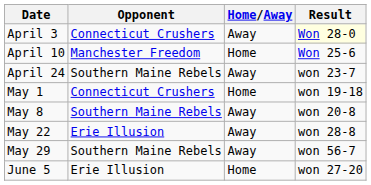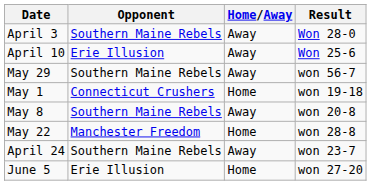 <table class="wikitable">
 <tr>
 <th>Date</th>
 <th>Opponent</th>
 <th><a href='#'>Home</a>/<a href='#'>Away</a></th>
 <th>Result</th>
 </tr>
 <tr>
 <td>April 3</td>
-<td><a href='#'>Connecticut Crushers</a></td>
+<td><a href='#'>Southern Maine Rebels</a></td>
 <td>Away</td>
-<td style="background: lightyellow;"><a href='#'>Won</a> 28-0</td>
+<td><a href='#'>Won</a> 28-0</td>
 </tr>
 <tr>
 <td>April 10</td>
-<td><a href='#'>Manchester Freedom</a></td>
-<td>Home</td>
+<td><a href='#'>Erie Illusion</a></td>
+<td>Away</td>
 <td><a href='#'>Won</a> 25-6</td>
 </tr>
 <tr>
-<td>April 24</td>
+<td>May 29</td>
 <td>Southern Maine Rebels</td>
 <td>Away</td>
-<td>won 23-7</td>
+<td>won 56-7</td>
 </tr>
 <tr>
 <td>May 1</td>
 <td><a href='#'>Connecticut Crushers</a></td>
 <td>Home</td>
 <td>won 19-18</td>
 </tr>
 <tr>
 <td>May 8</td>
 <td><a href='#'>Southern Maine Rebels</a></td>
 <td>Away</td>
 <td>won 20-8</td>
 </tr>
 <tr>
 <td>May 22</td>
-<td><a href='#'>Erie Illusion</a></td>
-<td>Away</td>
+<td><a href='#'>Manchester Freedom</a></td>
+<td>Home</td>
 <td>won 28-8</td>
 </tr>
 <tr>
-<td>May 29</td>
+<td>April 24</td>
 <td>Southern Maine Rebels</td>
 <td>Away</td>
-<td>won 56-7</td>
+<td>won 23-7</td>
 </tr>
 <tr>
 <td>June 5</td>
 <td>Erie Illusion</td>
 <td>Home</td>
 <td>won 27-20</td>
 </tr>
 </table>
